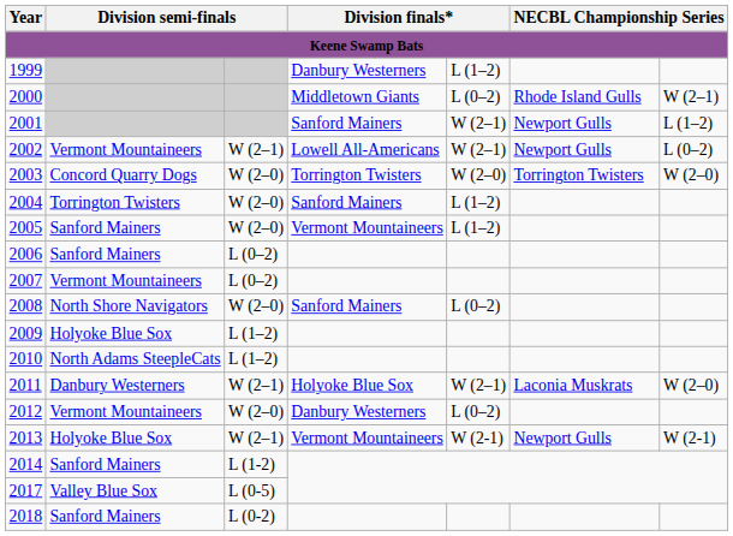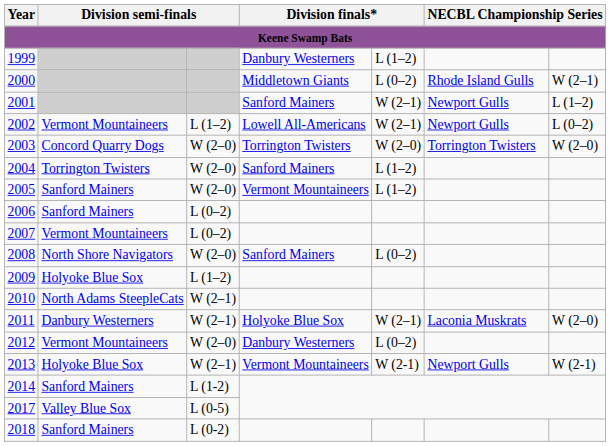 <table class="wikitable">
 <tr>
 <th>Year</th>
 <th colspan=2>Division semi-finals</th>
 <th colspan=2>Division finals*</th>
 <th colspan=2>NECBL Championship Series</th>
 </tr>
 <tr>
 <th style="background-color:#8f5197" colspan="7"><span><small>Keene Swamp Bats</small></span></th>
 </tr>
 <tr>
 <td><a href='#'>1999</a></td>
 <th style="background-color:#cfcfcf;"></th>
 <th style="background-color:#cfcfcf;"></th>
 <td><a href='#'>Danbury Westerners</a></td>
 <td>L (1–2)</td>
 <td></td>
 <td></td>
 </tr>
 <tr>
 <td><a href='#'>2000</a></td>
 <th style="background-color:#cfcfcf;"></th>
 <th style="background-color:#cfcfcf;"></th>
 <td><a href='#'>Middletown Giants</a></td>
 <td>L (0–2)</td>
 <td><a href='#'>Rhode Island Gulls</a></td>
 <td>W (2–1)</td>
 </tr>
 <tr>
 <td><a href='#'>2001</a></td>
 <th style="background-color:#cfcfcf;"></th>
 <th style="background-color:#cfcfcf;"></th>
 <td><a href='#'>Sanford Mainers</a></td>
 <td>W (2–1)</td>
 <td><a href='#'>Newport Gulls</a></td>
 <td>L (1–2)</td>
 </tr>
 <tr>
 <td><a href='#'>2002</a></td>
 <td><a href='#'>Vermont Mountaineers</a></td>
-<td>W (2–1)</td>
+<td>L (1–2)</td>
 <td><a href='#'>Lowell All-Americans</a></td>
 <td>W (2–1)</td>
 <td><a href='#'>Newport Gulls</a></td>
 <td>L (0–2)</td>
 </tr>
 <tr>
 <td><a href='#'>2003</a></td>
 <td><a href='#'>Concord Quarry Dogs</a></td>
 <td>W (2–0)</td>
 <td><a href='#'>Torrington Twisters</a></td>
 <td>W (2–0)</td>
 <td><a href='#'>Torrington Twisters</a></td>
 <td>W (2–0)</td>
 </tr>
 <tr>
 <td><a href='#'>2004</a></td>
 <td><a href='#'>Torrington Twisters</a></td>
 <td>W (2–0)</td>
 <td><a href='#'>Sanford Mainers</a></td>
 <td>L (1–2)</td>
 <td></td>
 <td></td>
 </tr>
 <tr>
 <td><a href='#'>2005</a></td>
 <td><a href='#'>Sanford Mainers</a></td>
 <td>W (2–0)</td>
 <td><a href='#'>Vermont Mountaineers</a></td>
 <td>L (1–2)</td>
 <td></td>
 <td></td>
 </tr>
 <tr>
 <td><a href='#'>2006</a></td>
 <td><a href='#'>Sanford Mainers</a></td>
 <td>L (0–2)</td>
 <td></td>
 <td></td>
 <td></td>
 <td></td>
 </tr>
 <tr>
 <td><a href='#'>2007</a></td>
 <td><a href='#'>Vermont Mountaineers</a></td>
 <td>L (0–2)</td>
 <td></td>
 <td></td>
 <td></td>
 <td></td>
 </tr>
 <tr>
 <td><a href='#'>2008</a></td>
 <td><a href='#'>North Shore Navigators</a></td>
 <td>W (2–0)</td>
 <td><a href='#'>Sanford Mainers</a></td>
 <td>L (0–2)</td>
 <td></td>
 <td></td>
 </tr>
 <tr>
 <td><a href='#'>2009</a></td>
 <td><a href='#'>Holyoke Blue Sox</a></td>
 <td>L (1–2)</td>
 <td></td>
 <td></td>
 <td></td>
 <td></td>
 </tr>
 <tr>
 <td><a href='#'>2010</a></td>
 <td><a href='#'>North Adams SteepleCats</a></td>
-<td>L (1–2)</td>
+<td>W (2–1)</td>
 <td></td>
 <td></td>
 <td></td>
 <td></td>
 </tr>
 <tr>
 <td><a href='#'>2011</a></td>
 <td><a href='#'>Danbury Westerners</a></td>
 <td>W (2–1)</td>
 <td><a href='#'>Holyoke Blue Sox</a></td>
 <td>W (2–1)</td>
 <td><a href='#'>Laconia Muskrats</a></td>
 <td>W (2–0)</td>
 </tr>
 <tr>
 <td><a href='#'>2012</a></td>
 <td><a href='#'>Vermont Mountaineers</a></td>
 <td>W (2–0)</td>
 <td><a href='#'>Danbury Westerners</a></td>
 <td>L (0–2)</td>
 <td></td>
 <td></td>
 </tr>
 <tr>
 <td><a href='#'>2013</a></td>
 <td><a href='#'>Holyoke Blue Sox</a></td>
 <td>W (2–1)</td>
 <td><a href='#'>Vermont Mountaineers</a></td>
 <td>W (2-1)</td>
 <td><a href='#'>Newport Gulls</a></td>
 <td>W (2-1)</td>
 </tr>
 <tr>
 <td><a href='#'>2014</a></td>
 <td><a href='#'>Sanford Mainers</a></td>
 <td>L (1-2)</td>
 </tr>
 <tr>
 <td><a href='#'>2017</a></td>
 <td><a href='#'>Valley Blue Sox</a></td>
 <td>L (0-5)</td>
 </tr>
 <tr>
 <td><a href='#'>2018</a></td>
 <td><a href='#'>Sanford Mainers</a></td>
 <td>L (0-2)</td>
 <td></td>
 <td></td>
 <td></td>
 <td></td>
 </tr>
 </table>
